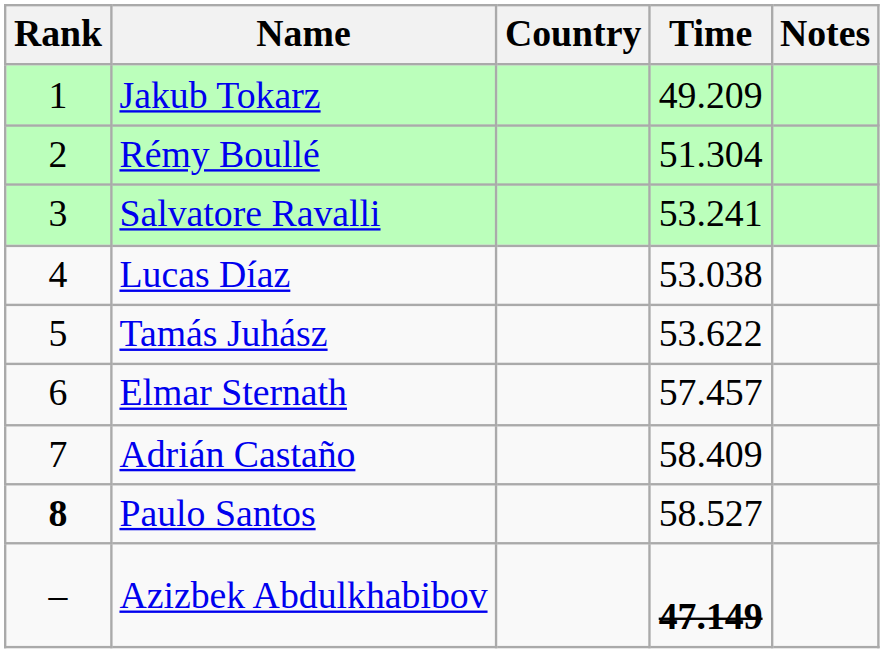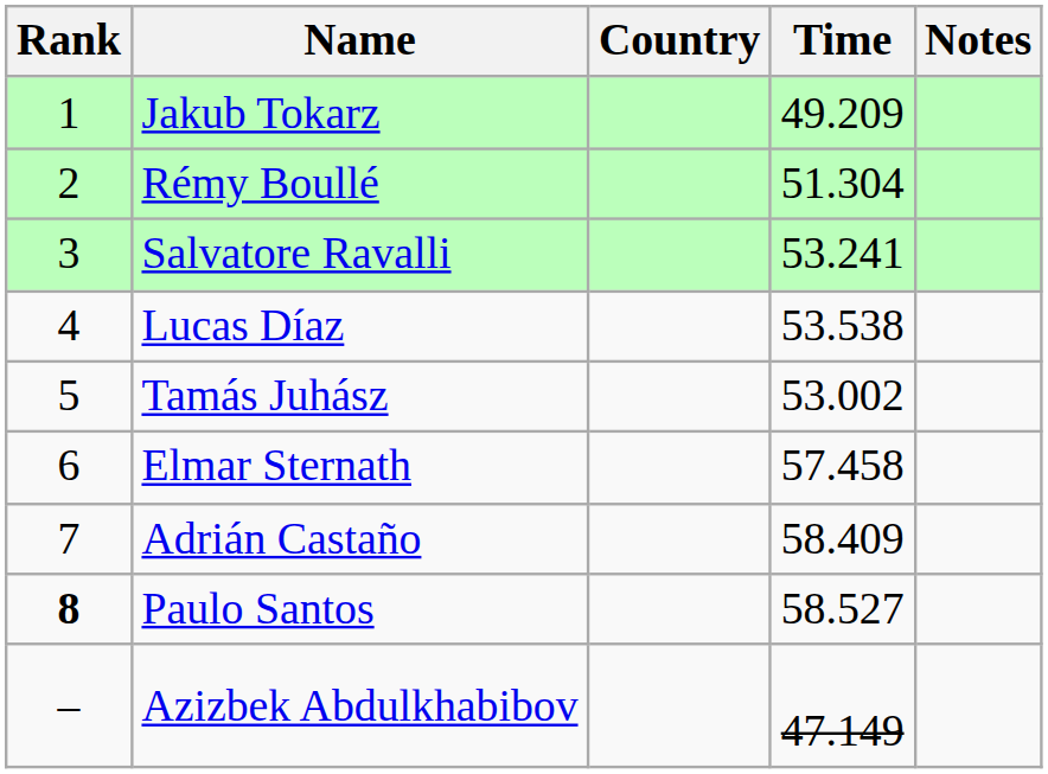 <table class="wikitable" style="text-align:center">
 <tr>
 <th>Rank</th>
 <th>Name</th>
 <th>Country</th>
 <th>Time</th>
 <th>Notes</th>
 </tr>
 <tr bgcolor=bbffbb>
 <td>1</td>
 <td align="left"><a href='#'>Jakub Tokarz</a></td>
 <td align="left"></td>
 <td>49.209</td>
 <td></td>
 </tr>
 <tr bgcolor=bbffbb>
 <td>2</td>
 <td align="left"><a href='#'>Rémy Boullé</a></td>
 <td align="left"></td>
 <td>51.304</td>
 <td></td>
 </tr>
 <tr bgcolor=bbffbb>
 <td>3</td>
 <td align="left"><a href='#'>Salvatore Ravalli</a></td>
 <td align="left"></td>
 <td>53.241</td>
 <td></td>
 </tr>
 <tr>
 <td>4</td>
 <td align="left"><a href='#'>Lucas Díaz</a></td>
 <td align="left"></td>
-<td>53.038</td>
+<td>53.538</td>
 <td></td>
 </tr>
 <tr>
 <td>5</td>
 <td align="left"><a href='#'>Tamás Juhász</a></td>
 <td align="left"></td>
-<td>53.622</td>
+<td>53.002</td>
 <td></td>
 </tr>
 <tr>
 <td>6</td>
 <td align="left"><a href='#'>Elmar Sternath</a></td>
 <td align="left"></td>
-<td>57.457</td>
+<td>57.458</td>
 <td></td>
 </tr>
 <tr>
 <td>7</td>
 <td align="left"><a href='#'>Adrián Castaño</a></td>
 <td align="left"></td>
 <td>58.409</td>
 <td></td>
 </tr>
 <tr>
 <td><strong>8</strong></td>
 <td align="left"><a href='#'>Paulo Santos</a></td>
 <td align="left"></td>
 <td>58.527</td>
 <td></td>
 </tr>
 <tr>
 <td>–</td>
 <td align="left"><a href='#'>Azizbek Abdulkhabibov</a></td>
 <td align="left"></td>
-<td><strong><br><s>47.149</s></strong></td>
+<td><br><s>47.149</s></td>
 <td></td>
 </tr>
 </table>
